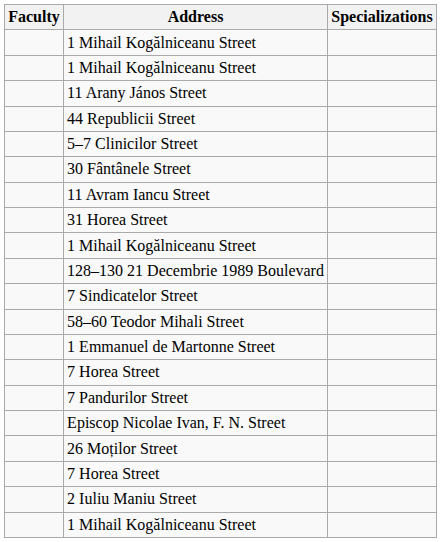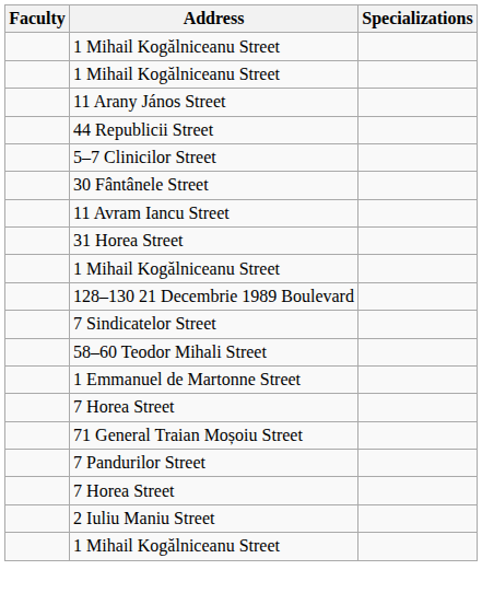 <table class="wikitable">
 <tr>
 <th>Faculty</th>
 <th>Address</th>
 <th>Specializations</th>
 </tr>
 <tr>
 <td></td>
 <td>1 Mihail Kogălniceanu Street</td>
 <td></td>
 </tr>
 <tr>
 <td></td>
 <td>1 Mihail Kogălniceanu Street</td>
 <td></td>
 </tr>
 <tr>
 <td></td>
 <td>11 Arany János Street</td>
 <td></td>
 </tr>
 <tr>
 <td></td>
 <td>44 Republicii Street</td>
 <td></td>
 </tr>
 <tr>
 <td></td>
 <td>5–7 Clinicilor Street</td>
 <td></td>
 </tr>
 <tr>
 <td></td>
 <td>30 Fântânele Street</td>
 <td></td>
 </tr>
 <tr>
 <td></td>
 <td>11 Avram Iancu Street</td>
 <td></td>
 </tr>
 <tr>
 <td></td>
 <td>31 Horea Street</td>
 <td></td>
 </tr>
 <tr>
 <td></td>
 <td>1 Mihail Kogălniceanu Street</td>
 <td></td>
 </tr>
 <tr>
 <td></td>
 <td>128–130 21 Decembrie 1989 Boulevard</td>
 <td></td>
 </tr>
 <tr>
 <td></td>
 <td>7 Sindicatelor Street</td>
 <td></td>
 </tr>
 <tr>
 <td></td>
 <td>58–60 Teodor Mihali Street</td>
 <td></td>
 </tr>
 <tr>
 <td></td>
 <td>1 Emmanuel de Martonne Street</td>
 <td></td>
 </tr>
 <tr>
 <td></td>
 <td>7 Horea Street</td>
 <td></td>
 </tr>
 <tr>
 <td></td>
-<td>7 Pandurilor Street</td>
+<td>71 General Traian Moșoiu Street</td>
 <td></td>
 </tr>
 <tr>
 <td></td>
-<td>Episcop Nicolae Ivan, F. N. Street</td>
-<td></td>
-</tr>
-<tr>
-<td></td>
-<td>26 Moților Street</td>
+<td>7 Pandurilor Street</td>
 <td></td>
 </tr>
 <tr>
 <td></td>
 <td>7 Horea Street</td>
 <td></td>
 </tr>
 <tr>
 <td></td>
 <td>2 Iuliu Maniu Street</td>
 <td></td>
 </tr>
 <tr>
 <td></td>
 <td>1 Mihail Kogălniceanu Street</td>
 <td></td>
 </tr>
 </table>
